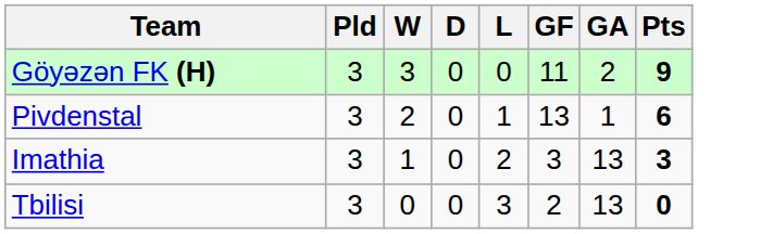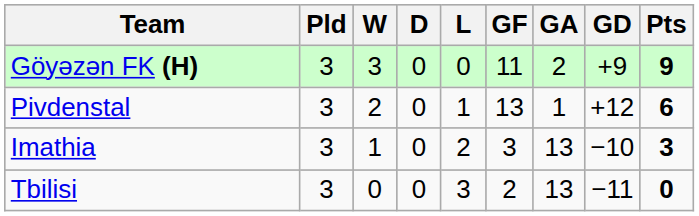 <table class="wikitable" style="text-align:center;">
 <tr>
 <th width=175>Team</th>
 <th width=20 abbr="Played">Pld</th>
 <th width=20 abbr="Won">W</th>
 <th width=20 abbr="Drawn">D</th>
 <th width=20 abbr="Lost">L</th>
 <th width=20 abbr="Goals for">GF</th>
 <th width=20 abbr="Goals against">GA</th>
+<th width=20 abbr="Goal difference">GD</th>
 <th width=20 abbr="Points">Pts</th>
 </tr>
 <tr bgcolor=#ccffcc>
 <td align=left> <a href='#'>Göyəzən FK</a> <strong>(H)</strong></td>
 <td>3</td>
 <td>3</td>
 <td>0</td>
 <td>0</td>
 <td>11</td>
 <td>2</td>
+<td>+9</td>
 <td><strong>9</strong></td>
 </tr>
 <tr>
 <td align=left> <a href='#'>Pivdenstal</a></td>
 <td>3</td>
 <td>2</td>
 <td>0</td>
 <td>1</td>
 <td>13</td>
 <td>1</td>
+<td>+12</td>
 <td><strong>6</strong></td>
 </tr>
 <tr>
 <td align=left> <a href='#'>Imathia</a></td>
 <td>3</td>
 <td>1</td>
 <td>0</td>
 <td>2</td>
 <td>3</td>
 <td>13</td>
+<td>−10</td>
 <td><strong>3</strong></td>
 </tr>
 <tr>
 <td align=left> <a href='#'>Tbilisi</a></td>
 <td>3</td>
 <td>0</td>
 <td>0</td>
 <td>3</td>
 <td>2</td>
 <td>13</td>
+<td>−11</td>
 <td><strong>0</strong></td>
 </tr>
 </table>
